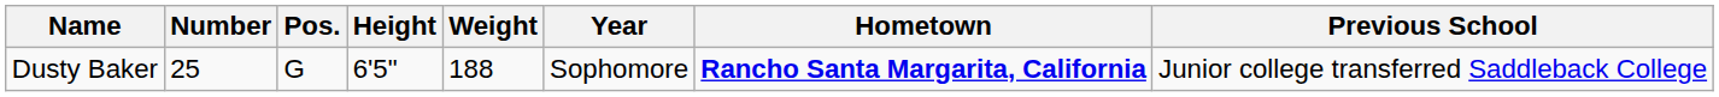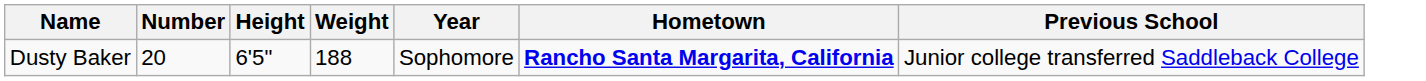 <table class="wikitable sortable" border="1">
 <tr>
 <th>Name</th>
 <th>Number</th>
-<th>Pos.</th>
 <th>Height</th>
 <th>Weight</th>
 <th>Year</th>
 <th>Hometown</th>
 <th class="unsortable">Previous School</th>
 </tr>
 <tr>
 <td>Dusty Baker</td>
-<td>25</td>
-<td>G</td>
+<td>20</td>
 <td>6'5"</td>
 <td>188</td>
 <td>Sophomore</td>
 <td><strong><a href='#'>Rancho Santa Margarita, California</a></strong></td>
 <td>Junior college transferred <a href='#'>Saddleback College</a></td>
 </tr>
 </table>
